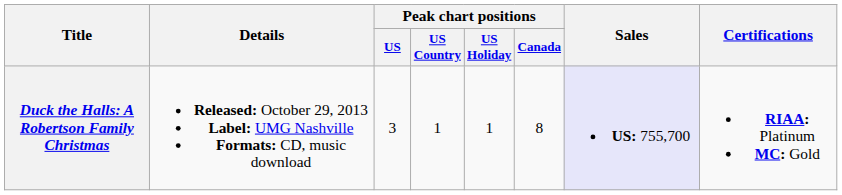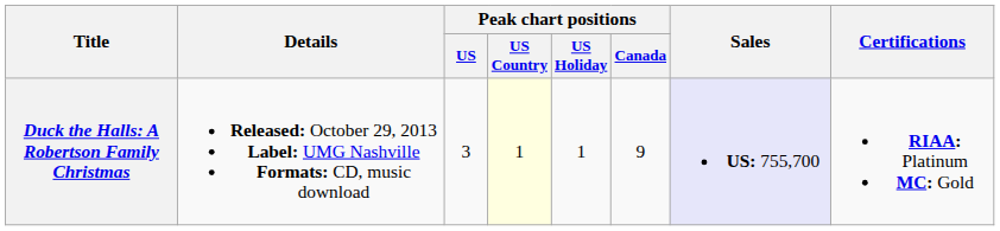 <table class="wikitable plainrowheaders" style="text-align:center;">
 <tr>
 <th rowspan="2" style="width:12em;">Title</th>
 <th rowspan="2" style="width:19em;">Details</th>
 <th colspan="4">Peak chart positions</th>
 <th rowspan="2" style="width:10em;">Sales</th>
 <th rowspan="2" style="width:10em;"><a href='#'>Certifications</a></th>
 </tr>
 <tr>
 <th style="width:3em;font-size:85%;"><a href='#'>US</a><br></th>
 <th style="width:3em;font-size:85%;"><a href='#'>US Country</a><br></th>
 <th style="width:3em;font-size:85%;"><a href='#'>US Holiday</a><br></th>
 <th style="width:3em;font-size:85%;"><a href='#'>Canada</a><br></th>
 </tr>
 <tr>
 <th scope="row"><em><a href='#'>Duck the Halls: A Robertson Family Christmas</a></em></th>
 <td><br><ul><li><strong>Released:</strong> October 29, 2013</li><li><strong>Label:</strong> <a href='#'>UMG Nashville</a></li><li><strong>Formats:</strong> CD, music download</li></ul></td>
 <td>3</td>
+<td style="background: lightyellow;">1</td>
 <td>1</td>
-<td>1</td>
-<td>8</td>
+<td>9</td>
 <td style="background: lavender;"><br><ul><li><strong>US:</strong> 755,700</li></ul></td>
 <td><br><ul><li><strong><a href='#'>RIAA</a>:</strong> Platinum</li><li><strong><a href='#'>MC</a>:</strong> Gold</li></ul></td>
 </tr>
 </table>
